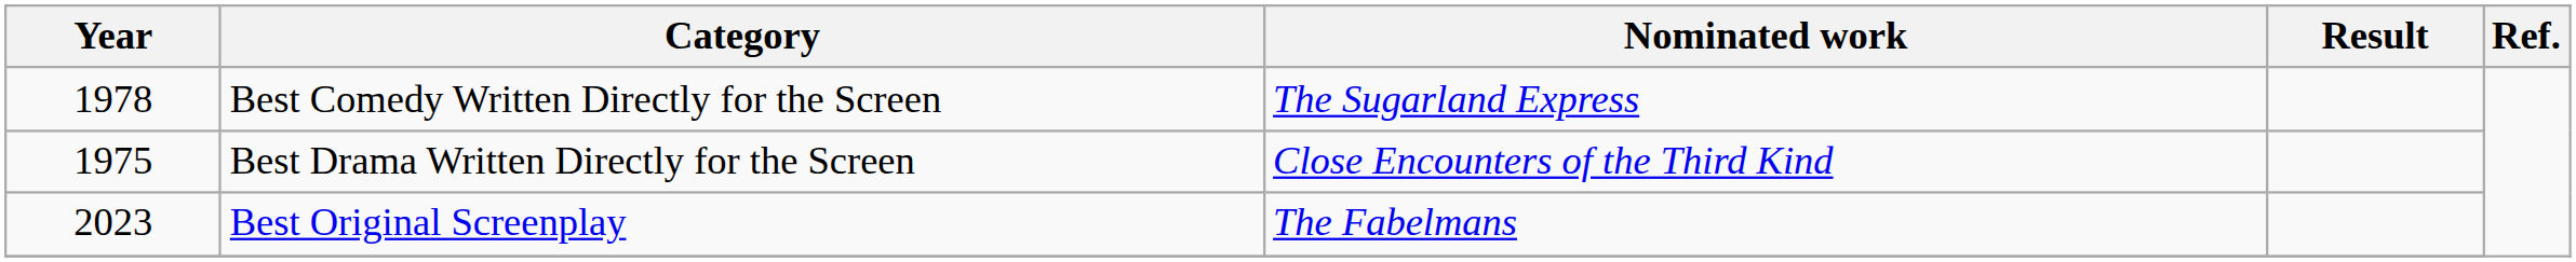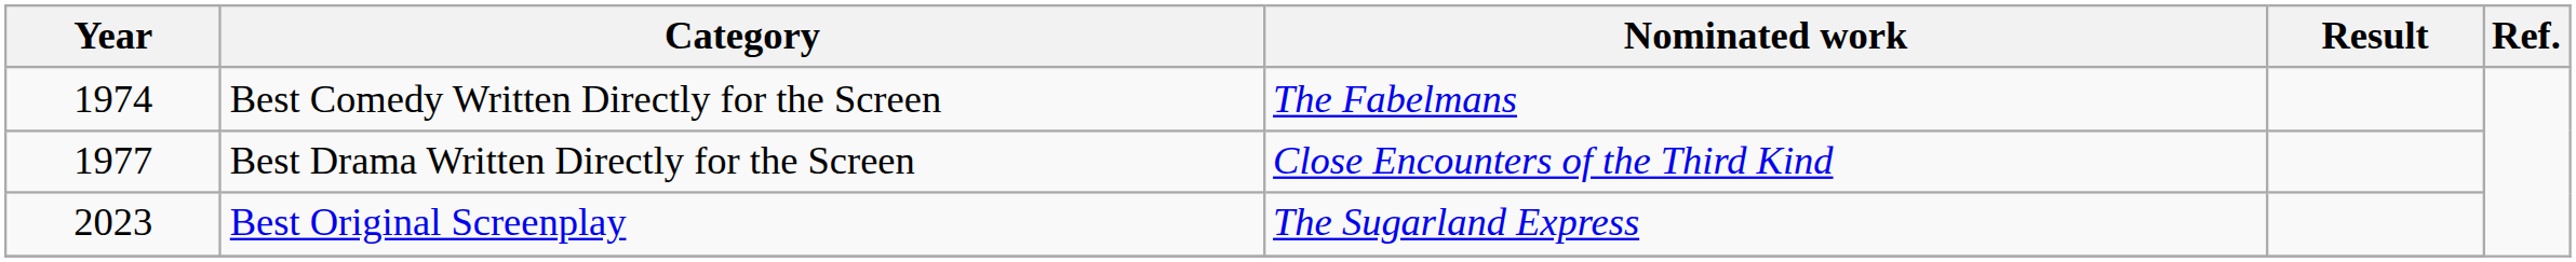 <table class=wikitable>
 <tr>
 <th scope="col" style="width:5em;">Year</th>
 <th scope="col" style="width:26em;">Category</th>
 <th scope="col" style="width:25em;">Nominated work</th>
 <th scope="col" style="width:5em;">Result</th>
 <th>Ref.</th>
 </tr>
 <tr>
-<td style="text-align:center;">1978</td>
+<td style="text-align:center;">1974</td>
 <td>Best Comedy Written Directly for the Screen</td>
-<td><em><a href='#'>The Sugarland Express</a></em></td>
+<td><em><a href='#'>The Fabelmans</a></em></td>
 <td></td>
 </tr>
 <tr>
-<td style="text-align:center;">1975</td>
+<td style="text-align:center;">1977</td>
 <td>Best Drama Written Directly for the Screen</td>
 <td><em><a href='#'>Close Encounters of the Third Kind</a></em></td>
 <td></td>
 </tr>
 <tr>
 <td style="text-align:center;">2023</td>
 <td><a href='#'>Best Original Screenplay</a></td>
-<td><em><a href='#'>The Fabelmans</a></em></td>
+<td><em><a href='#'>The Sugarland Express</a></em></td>
 <td></td>
 </tr>
 <tr>
 </tr>
 </table>
